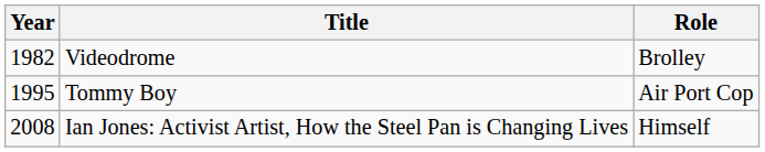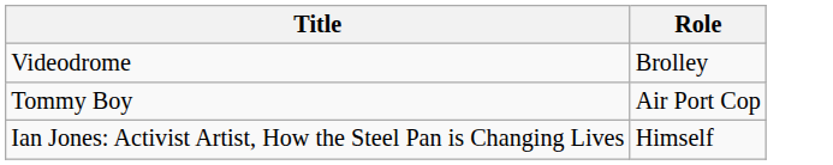 <table class="wikitable">
 <tr>
-<th>Year</th>
 <th>Title</th>
 <th>Role</th>
 </tr>
 <tr>
-<td>1982</td>
 <td>Videodrome</td>
 <td>Brolley</td>
 </tr>
 <tr>
-<td>1995</td>
 <td>Tommy Boy</td>
 <td>Air Port Cop</td>
 </tr>
 <tr>
-<td>2008</td>
 <td>Ian Jones: Activist Artist, How the Steel Pan is Changing Lives</td>
 <td>Himself</td>
 </tr>
 </table>
